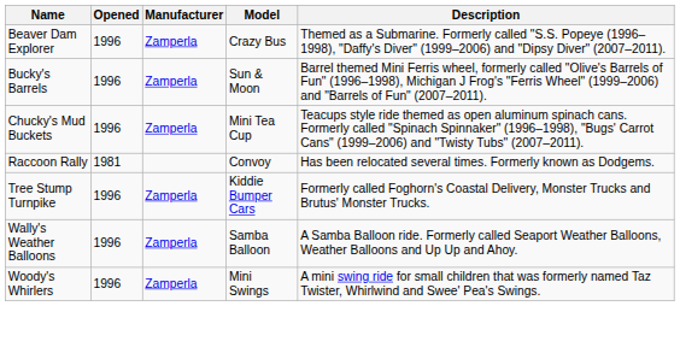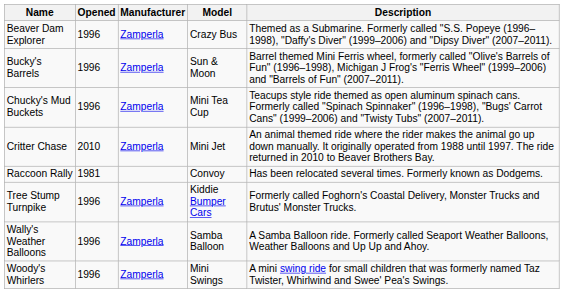 <table class="wikitable sortable">
 <tr>
 <th>Name</th>
 <th>Opened</th>
 <th>Manufacturer</th>
 <th>Model</th>
 <th>Description</th>
 </tr>
 <tr>
 <td>Beaver Dam Explorer</td>
 <td>1996</td>
 <td><a href='#'>Zamperla</a></td>
 <td>Crazy Bus</td>
 <td>Themed as a Submarine. Formerly called "S.S. Popeye (1996–1998), "Daffy's Diver" (1999–2006) and "Dipsy Diver" (2007–2011).</td>
 </tr>
 <tr>
 <td>Bucky's Barrels</td>
 <td>1996</td>
 <td><a href='#'>Zamperla</a></td>
 <td>Sun & Moon</td>
 <td>Barrel themed Mini Ferris wheel, formerly called "Olive's Barrels of Fun" (1996–1998), Michigan J Frog's "Ferris Wheel" (1999–2006) and "Barrels of Fun" (2007–2011).</td>
 </tr>
 <tr>
 <td>Chucky's Mud Buckets</td>
 <td>1996</td>
 <td><a href='#'>Zamperla</a></td>
 <td>Mini Tea Cup</td>
 <td>Teacups style ride themed as open aluminum spinach cans. Formerly called "Spinach Spinnaker" (1996–1998), "Bugs' Carrot Cans" (1999–2006) and "Twisty Tubs" (2007–2011).</td>
 </tr>
 <tr>
+<td>Critter Chase</td>
+<td>2010</td>
+<td><a href='#'>Zamperla</a></td>
+<td>Mini Jet</td>
+<td>An animal themed ride where the rider makes the animal go up down manually. It originally operated from 1988 until 1997. The ride returned in 2010 to Beaver Brothers Bay.</td>
+</tr>
+<tr>
 <td>Raccoon Rally</td>
 <td>1981</td>
 <td></td>
 <td>Convoy</td>
 <td>Has been relocated several times. Formerly known as Dodgems.</td>
 </tr>
 <tr>
 <td>Tree Stump Turnpike</td>
 <td>1996</td>
 <td><a href='#'>Zamperla</a></td>
 <td>Kiddie <a href='#'>Bumper Cars</a></td>
 <td>Formerly called Foghorn's Coastal Delivery, Monster Trucks and Brutus' Monster Trucks.</td>
 </tr>
 <tr>
 <td>Wally's Weather Balloons</td>
 <td>1996</td>
 <td><a href='#'>Zamperla</a></td>
 <td>Samba Balloon</td>
 <td>A Samba Balloon ride. Formerly called Seaport Weather Balloons, Weather Balloons and Up Up and Ahoy.</td>
 </tr>
 <tr>
 <td>Woody's Whirlers</td>
 <td>1996</td>
 <td><a href='#'>Zamperla</a></td>
 <td>Mini Swings</td>
 <td>A mini <a href='#'>swing ride</a> for small children that was formerly named Taz Twister, Whirlwind and Swee' Pea's Swings.</td>
 </tr>
 </table>
